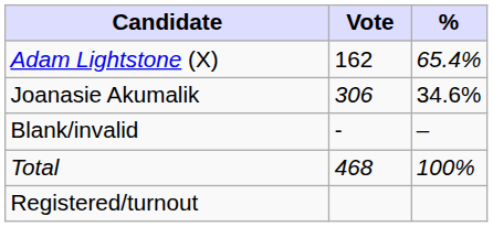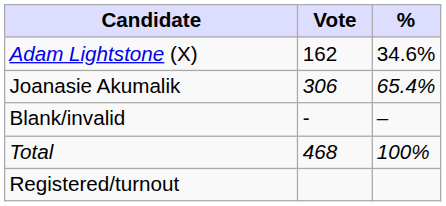 <table class="wikitable">
 <tr>
 <th style="background:#ddf; width:220px;">Candidate</th>
 <th style="background:#ddf; width:50px;">Vote</th>
 <th style="background:#ddf; width:30px;">%</th>
 </tr>
 <tr>
 <td><em><a href='#'>Adam Lightstone</a></em> (X)</td>
 <td>162</td>
-<td><em>65.4%</em></td>
+<td>34.6%</td>
 </tr>
 <tr>
 <td>Joanasie Akumalik</td>
 <td><em>306</em></td>
-<td>34.6%</td>
+<td><em>65.4%</em></td>
 </tr>
 <tr>
 <td>Blank/invalid</td>
 <td>-</td>
 <td>–</td>
 </tr>
 <tr>
 <td><em>Total</em></td>
 <td><em>468</em></td>
 <td><em>100%</em></td>
 </tr>
 <tr>
 <td>Registered/turnout</td>
 <td></td>
 <td></td>
 </tr>
 </table>
